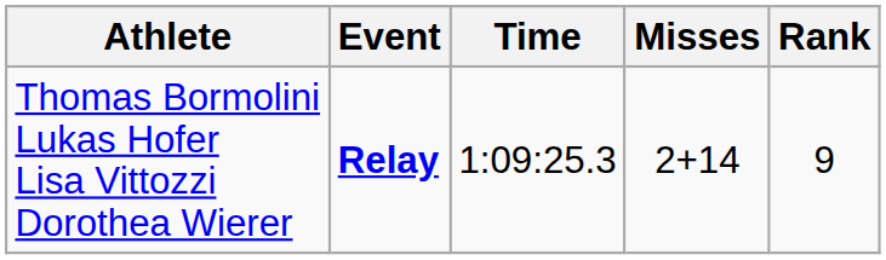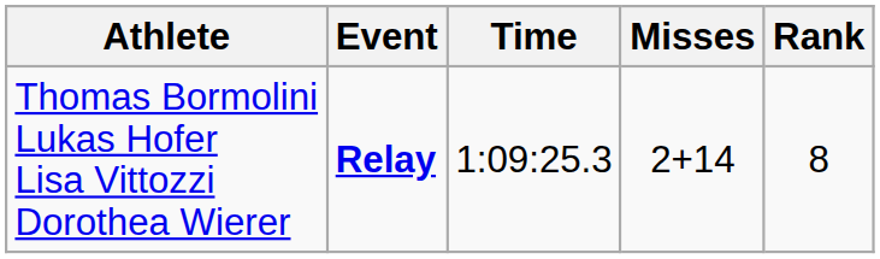 <table class="wikitable" style="font-size:90%;text-align:center;">
 <tr>
 <th>Athlete</th>
 <th>Event</th>
 <th>Time</th>
 <th>Misses</th>
 <th>Rank</th>
 </tr>
 <tr>
 <td align=left><a href='#'>Thomas Bormolini</a><br><a href='#'>Lukas Hofer</a><br><a href='#'>Lisa Vittozzi</a><br><a href='#'>Dorothea Wierer</a></td>
 <td align=left><strong><a href='#'>Relay</a></strong></td>
 <td>1:09:25.3</td>
 <td>2+14</td>
-<td>9</td>
+<td>8</td>
 </tr>
 </table>
